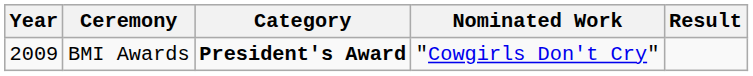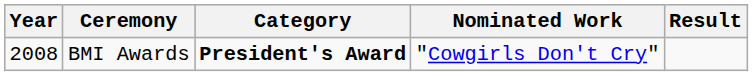 <table class=wikitable>
 <tr>
 <th>Year</th>
 <th>Ceremony</th>
 <th>Category</th>
 <th>Nominated Work</th>
 <th>Result</th>
 </tr>
 <tr>
-<td>2009</td>
+<td>2008</td>
 <td>BMI Awards</td>
 <td><strong>President's Award</strong></td>
 <td>"<a href='#'>Cowgirls Don't Cry</a>"</td>
 <td></td>
 </tr>
 </table>
